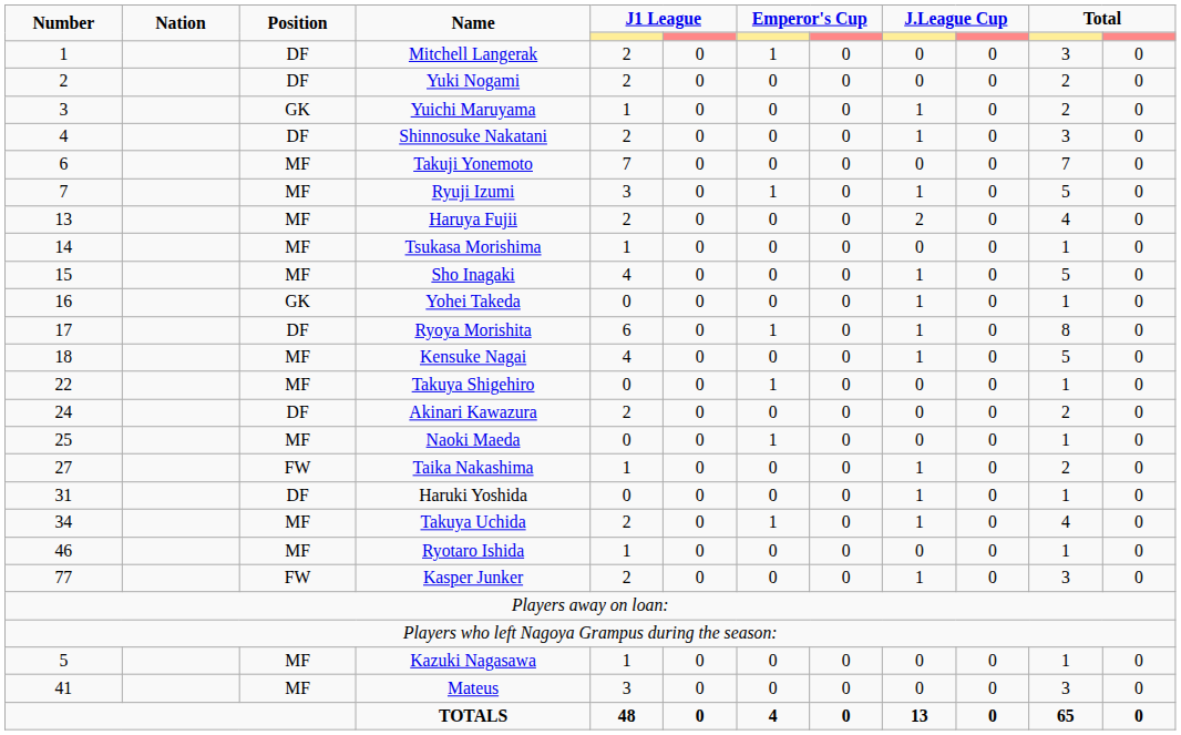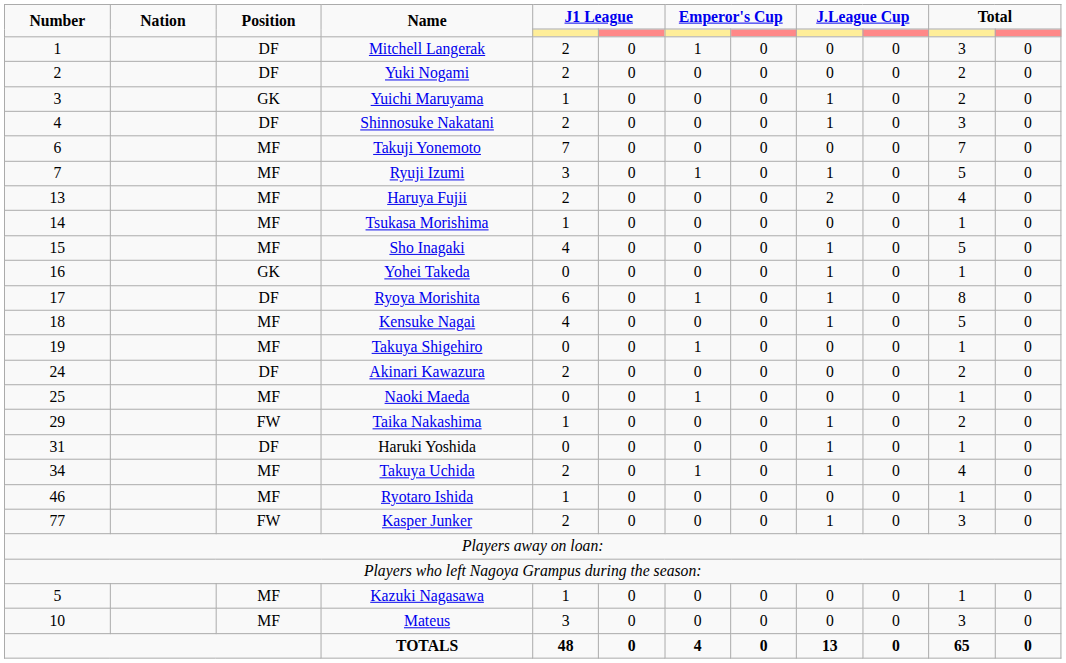 <table class="wikitable" style="font-size: 100%; text-align: center;">
 <tr>
 <td rowspan="2" width="10%" align="center"><strong>Number</strong></td>
 <td rowspan="2" width="10%" align="center"><strong>Nation</strong></td>
 <td rowspan="2" width="10%" align="center"><strong>Position</strong></td>
 <td rowspan="2" width="20%" align="center"><strong>Name</strong></td>
 <td colspan="2" align="center"><strong><a href='#'>J1 League</a></strong></td>
 <td colspan="2" align="center"><strong><a href='#'>Emperor's Cup</a></strong></td>
 <td colspan="2" align="center"><strong><a href='#'>J.League Cup</a></strong></td>
 <td colspan="2" align="center"><strong>Total</strong></td>
 </tr>
 <tr>
 <th width=60 style="background: #FFEE99"></th>
 <th width=60 style="background: #FF8888"></th>
 <th width=60 style="background: #FFEE99"></th>
 <th width=60 style="background: #FF8888"></th>
 <th width=60 style="background: #FFEE99"></th>
 <th width=60 style="background: #FF8888"></th>
 <th width=60 style="background: #FFEE99"></th>
 <th width=60 style="background: #FF8888"></th>
 </tr>
 <tr>
 <td>1</td>
 <td></td>
 <td>DF</td>
 <td><a href='#'>Mitchell Langerak</a></td>
 <td>2</td>
 <td>0</td>
 <td>1</td>
 <td>0</td>
 <td>0</td>
 <td>0</td>
 <td>3</td>
 <td>0</td>
 </tr>
 <tr>
 <td>2</td>
 <td></td>
 <td>DF</td>
 <td><a href='#'>Yuki Nogami</a></td>
 <td>2</td>
 <td>0</td>
 <td>0</td>
 <td>0</td>
 <td>0</td>
 <td>0</td>
 <td>2</td>
 <td>0</td>
 </tr>
 <tr>
 <td>3</td>
 <td></td>
 <td>GK</td>
 <td><a href='#'>Yuichi Maruyama</a></td>
 <td>1</td>
 <td>0</td>
 <td>0</td>
 <td>0</td>
 <td>1</td>
 <td>0</td>
 <td>2</td>
 <td>0</td>
 </tr>
 <tr>
 <td>4</td>
 <td></td>
 <td>DF</td>
 <td><a href='#'>Shinnosuke Nakatani</a></td>
 <td>2</td>
 <td>0</td>
 <td>0</td>
 <td>0</td>
 <td>1</td>
 <td>0</td>
 <td>3</td>
 <td>0</td>
 </tr>
 <tr>
 <td>6</td>
 <td></td>
 <td>MF</td>
 <td><a href='#'>Takuji Yonemoto</a></td>
 <td>7</td>
 <td>0</td>
 <td>0</td>
 <td>0</td>
 <td>0</td>
 <td>0</td>
 <td>7</td>
 <td>0</td>
 </tr>
 <tr>
 <td>7</td>
 <td></td>
 <td>MF</td>
 <td><a href='#'>Ryuji Izumi</a></td>
 <td>3</td>
 <td>0</td>
 <td>1</td>
 <td>0</td>
 <td>1</td>
 <td>0</td>
 <td>5</td>
 <td>0</td>
 </tr>
 <tr>
 <td>13</td>
 <td></td>
 <td>MF</td>
 <td><a href='#'>Haruya Fujii</a></td>
 <td>2</td>
 <td>0</td>
 <td>0</td>
 <td>0</td>
 <td>2</td>
 <td>0</td>
 <td>4</td>
 <td>0</td>
 </tr>
 <tr>
 <td>14</td>
 <td></td>
 <td>MF</td>
 <td><a href='#'>Tsukasa Morishima</a></td>
 <td>1</td>
 <td>0</td>
 <td>0</td>
 <td>0</td>
 <td>0</td>
 <td>0</td>
 <td>1</td>
 <td>0</td>
 </tr>
 <tr>
 <td>15</td>
 <td></td>
 <td>MF</td>
 <td><a href='#'>Sho Inagaki</a></td>
 <td>4</td>
 <td>0</td>
 <td>0</td>
 <td>0</td>
 <td>1</td>
 <td>0</td>
 <td>5</td>
 <td>0</td>
 </tr>
 <tr>
 <td>16</td>
 <td></td>
 <td>GK</td>
 <td><a href='#'>Yohei Takeda</a></td>
 <td>0</td>
 <td>0</td>
 <td>0</td>
 <td>0</td>
 <td>1</td>
 <td>0</td>
 <td>1</td>
 <td>0</td>
 </tr>
 <tr>
 <td>17</td>
 <td></td>
 <td>DF</td>
 <td><a href='#'>Ryoya Morishita</a></td>
 <td>6</td>
 <td>0</td>
 <td>1</td>
 <td>0</td>
 <td>1</td>
 <td>0</td>
 <td>8</td>
 <td>0</td>
 </tr>
 <tr>
 <td>18</td>
 <td></td>
 <td>MF</td>
 <td><a href='#'>Kensuke Nagai</a></td>
 <td>4</td>
 <td>0</td>
 <td>0</td>
 <td>0</td>
 <td>1</td>
 <td>0</td>
 <td>5</td>
 <td>0</td>
 </tr>
 <tr>
-<td>22</td>
+<td>19</td>
 <td></td>
 <td>MF</td>
 <td><a href='#'>Takuya Shigehiro</a></td>
 <td>0</td>
 <td>0</td>
 <td>1</td>
 <td>0</td>
 <td>0</td>
 <td>0</td>
 <td>1</td>
 <td>0</td>
 </tr>
 <tr>
 <td>24</td>
 <td></td>
 <td>DF</td>
 <td><a href='#'>Akinari Kawazura</a></td>
 <td>2</td>
 <td>0</td>
 <td>0</td>
 <td>0</td>
 <td>0</td>
 <td>0</td>
 <td>2</td>
 <td>0</td>
 </tr>
 <tr>
 <td>25</td>
 <td></td>
 <td>MF</td>
 <td><a href='#'>Naoki Maeda</a></td>
 <td>0</td>
 <td>0</td>
 <td>1</td>
 <td>0</td>
 <td>0</td>
 <td>0</td>
 <td>1</td>
 <td>0</td>
 </tr>
 <tr>
-<td>27</td>
+<td>29</td>
 <td></td>
 <td>FW</td>
 <td><a href='#'>Taika Nakashima</a></td>
 <td>1</td>
 <td>0</td>
 <td>0</td>
 <td>0</td>
 <td>1</td>
 <td>0</td>
 <td>2</td>
 <td>0</td>
 </tr>
 <tr>
 <td>31</td>
 <td></td>
 <td>DF</td>
 <td>Haruki Yoshida</td>
 <td>0</td>
 <td>0</td>
 <td>0</td>
 <td>0</td>
 <td>1</td>
 <td>0</td>
 <td>1</td>
 <td>0</td>
 </tr>
 <tr>
 <td>34</td>
 <td></td>
 <td>MF</td>
 <td><a href='#'>Takuya Uchida</a></td>
 <td>2</td>
 <td>0</td>
 <td>1</td>
 <td>0</td>
 <td>1</td>
 <td>0</td>
 <td>4</td>
 <td>0</td>
 </tr>
 <tr>
 <td>46</td>
 <td></td>
 <td>MF</td>
 <td><a href='#'>Ryotaro Ishida</a></td>
 <td>1</td>
 <td>0</td>
 <td>0</td>
 <td>0</td>
 <td>0</td>
 <td>0</td>
 <td>1</td>
 <td>0</td>
 </tr>
 <tr>
 <td>77</td>
 <td></td>
 <td>FW</td>
 <td><a href='#'>Kasper Junker</a></td>
 <td>2</td>
 <td>0</td>
 <td>0</td>
 <td>0</td>
 <td>1</td>
 <td>0</td>
 <td>3</td>
 <td>0</td>
 </tr>
 <tr>
 <td colspan="14"><em>Players away on loan:</em></td>
 </tr>
 <tr>
 <td colspan="14"><em>Players who left Nagoya Grampus during the season:</em></td>
 </tr>
 <tr>
 <td>5</td>
 <td></td>
 <td>MF</td>
 <td><a href='#'>Kazuki Nagasawa</a></td>
 <td>1</td>
 <td>0</td>
 <td>0</td>
 <td>0</td>
 <td>0</td>
 <td>0</td>
 <td>1</td>
 <td>0</td>
 </tr>
 <tr>
-<td>41</td>
+<td>10</td>
 <td></td>
 <td>MF</td>
 <td><a href='#'>Mateus</a></td>
 <td>3</td>
 <td>0</td>
 <td>0</td>
 <td>0</td>
 <td>0</td>
 <td>0</td>
 <td>3</td>
 <td>0</td>
 </tr>
 <tr>
 <td colspan="3"></td>
 <td><strong>TOTALS</strong></td>
 <td><strong>48</strong></td>
 <td><strong>0</strong></td>
 <td><strong>4</strong></td>
 <td><strong>0</strong></td>
 <td><strong>13</strong></td>
 <td><strong>0</strong></td>
 <td><strong>65</strong></td>
 <td><strong>0</strong></td>
 </tr>
 </table>
